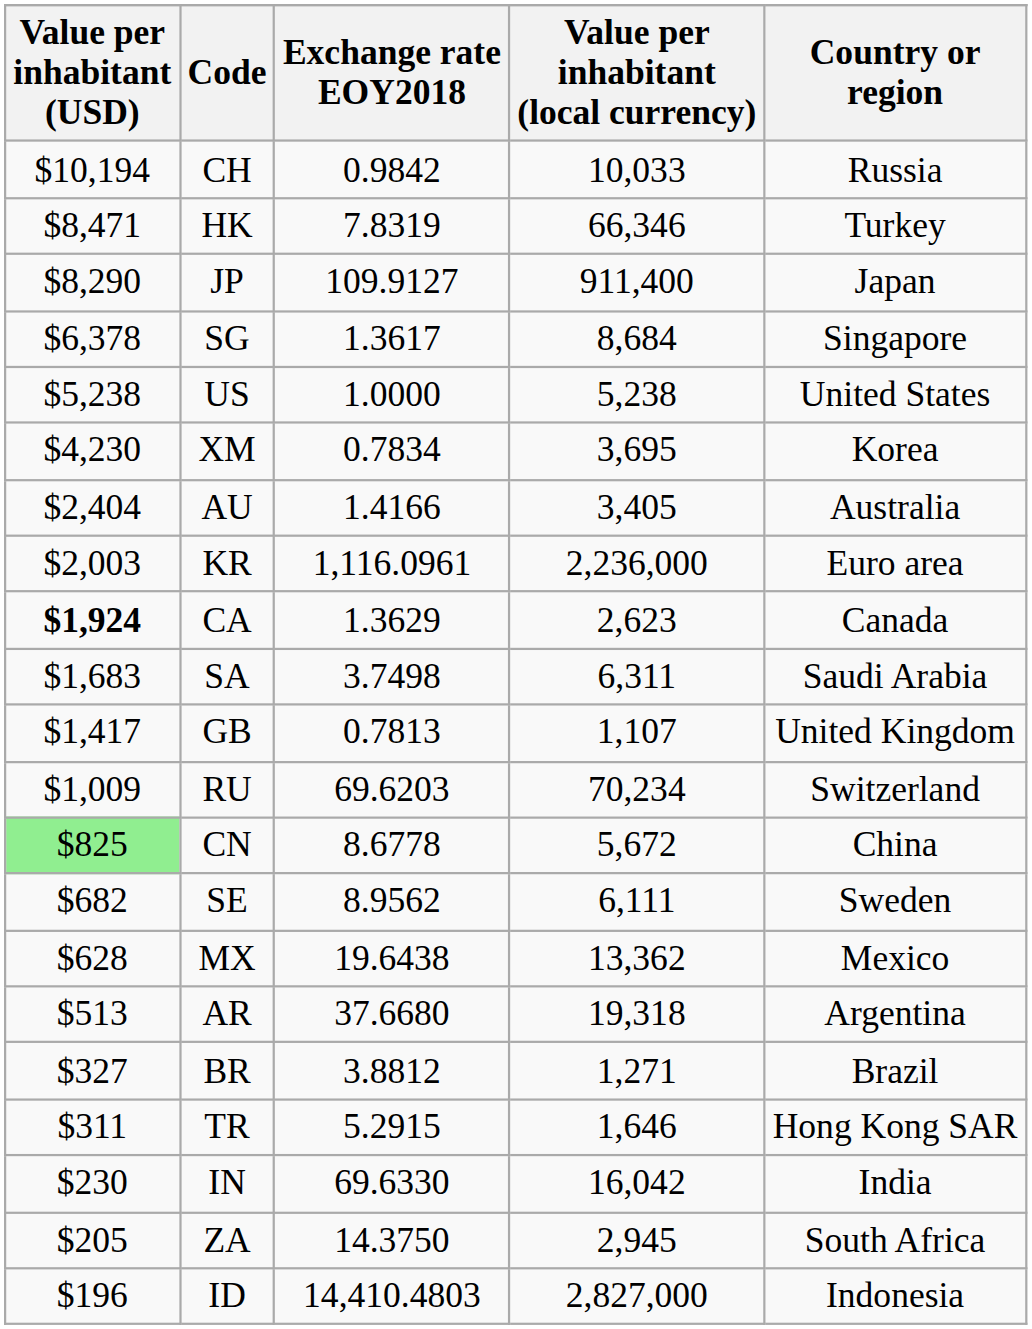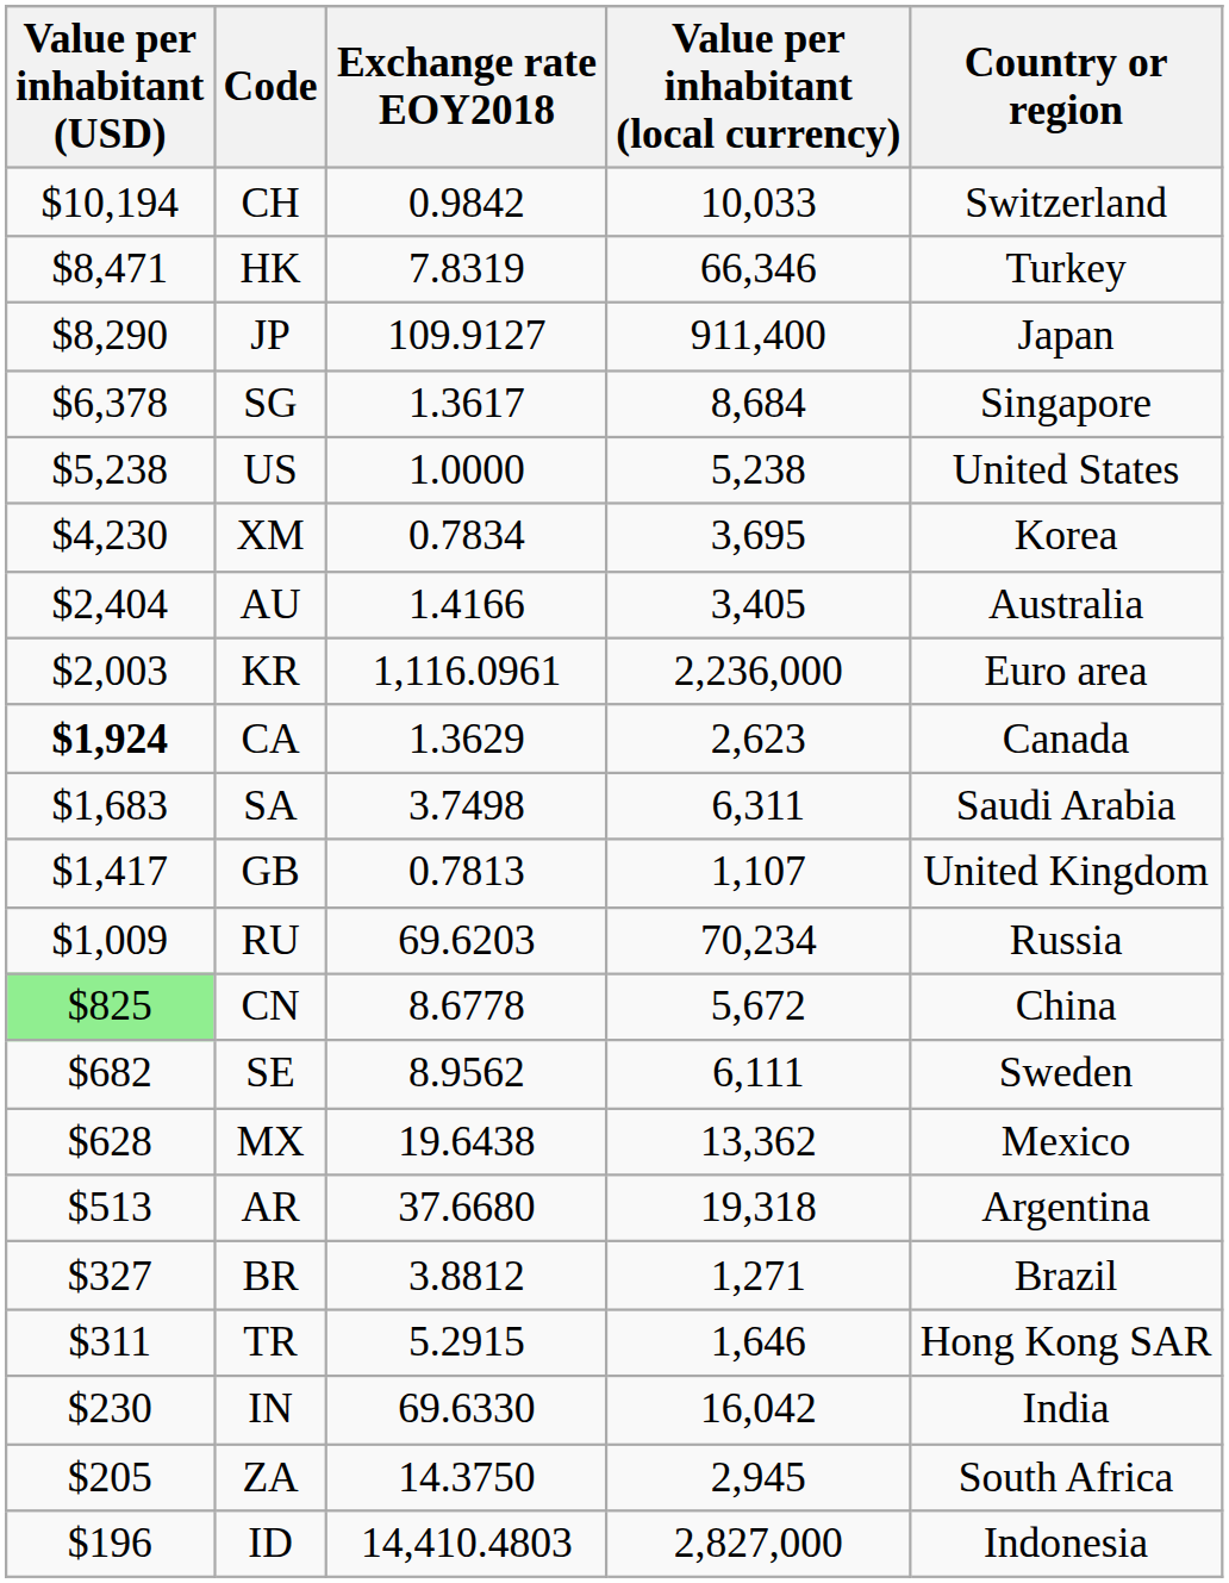 <table style="text-align: center;"class="wikitable sortable">
 <tr>
 </tr>
 <tr>
 <th>Value per<br>inhabitant<br>(USD)</th>
 <th>Code</th>
 <th>Exchange rate<br>EOY2018</th>
 <th>Value per<br>inhabitant<br>(local currency)</th>
 <th>Country or<br>region</th>
 </tr>
 <tr>
 <td>$10,194</td>
 <td>CH</td>
 <td>0.9842</td>
 <td>10,033</td>
-<td>Russia</td>
+<td>Switzerland</td>
 </tr>
 <tr>
 <td>$8,471</td>
 <td>HK</td>
 <td>7.8319</td>
 <td>66,346</td>
 <td>Turkey</td>
 </tr>
 <tr>
 <td>$8,290</td>
 <td>JP</td>
 <td>109.9127</td>
 <td>911,400</td>
 <td>Japan</td>
 </tr>
 <tr>
 <td>$6,378</td>
 <td>SG</td>
 <td>1.3617</td>
 <td>8,684</td>
 <td>Singapore</td>
 </tr>
 <tr>
 <td>$5,238</td>
 <td>US</td>
 <td>1.0000</td>
 <td>5,238</td>
 <td>United States</td>
 </tr>
 <tr>
 <td>$4,230</td>
 <td>XM</td>
 <td>0.7834</td>
 <td>3,695</td>
 <td>Korea</td>
 </tr>
 <tr>
 <td>$2,404</td>
 <td>AU</td>
 <td>1.4166</td>
 <td>3,405</td>
 <td>Australia</td>
 </tr>
 <tr>
 <td>$2,003</td>
 <td>KR</td>
 <td>1,116.0961</td>
 <td>2,236,000</td>
 <td>Euro area</td>
 </tr>
 <tr>
 <td><strong>$1,924</strong></td>
 <td>CA</td>
 <td>1.3629</td>
 <td>2,623</td>
 <td>Canada</td>
 </tr>
 <tr>
 <td>$1,683</td>
 <td>SA</td>
 <td>3.7498</td>
 <td>6,311</td>
 <td>Saudi Arabia</td>
 </tr>
 <tr>
 <td>$1,417</td>
 <td>GB</td>
 <td>0.7813</td>
 <td>1,107</td>
 <td>United Kingdom</td>
 </tr>
 <tr>
 <td>$1,009</td>
 <td>RU</td>
 <td>69.6203</td>
 <td>70,234</td>
-<td>Switzerland</td>
+<td>Russia</td>
 </tr>
 <tr>
 <td style="background: lightgreen;">$825</td>
 <td>CN</td>
 <td>8.6778</td>
 <td>5,672</td>
 <td>China</td>
 </tr>
 <tr>
 <td>$682</td>
 <td>SE</td>
 <td>8.9562</td>
 <td>6,111</td>
 <td>Sweden</td>
 </tr>
 <tr>
 <td>$628</td>
 <td>MX</td>
 <td>19.6438</td>
 <td>13,362</td>
 <td>Mexico</td>
 </tr>
 <tr>
 <td>$513</td>
 <td>AR</td>
 <td>37.6680</td>
 <td>19,318</td>
 <td>Argentina</td>
 </tr>
 <tr>
 <td>$327</td>
 <td>BR</td>
 <td>3.8812</td>
 <td>1,271</td>
 <td>Brazil</td>
 </tr>
 <tr>
 <td>$311</td>
 <td>TR</td>
 <td>5.2915</td>
 <td>1,646</td>
 <td>Hong Kong SAR</td>
 </tr>
 <tr>
 <td>$230</td>
 <td>IN</td>
 <td>69.6330</td>
 <td>16,042</td>
 <td>India</td>
 </tr>
 <tr>
 <td>$205</td>
 <td>ZA</td>
 <td>14.3750</td>
 <td>2,945</td>
 <td>South Africa</td>
 </tr>
 <tr>
 <td>$196</td>
 <td>ID</td>
 <td>14,410.4803</td>
 <td>2,827,000</td>
 <td>Indonesia</td>
 </tr>
 </table>
